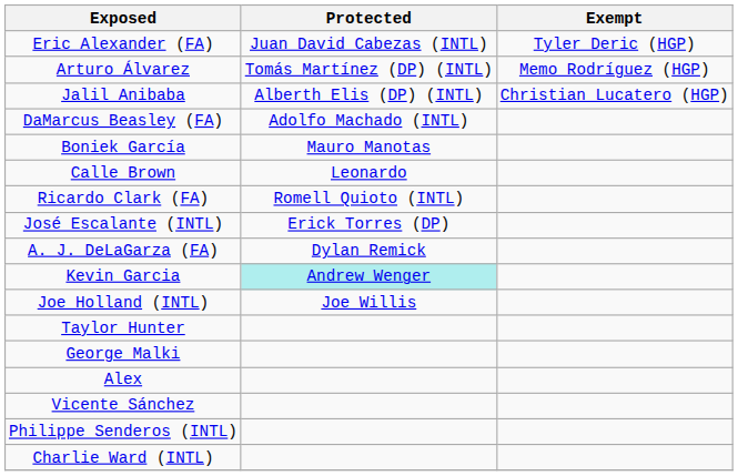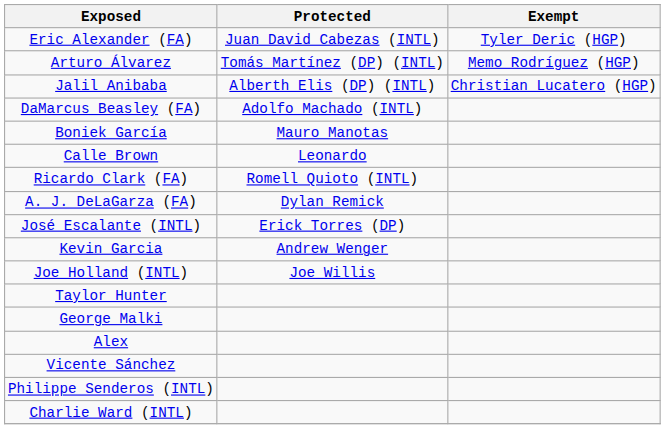 <table class="wikitable" style="text-align:center">
 <tr>
 <th>Exposed</th>
 <th>Protected</th>
 <th>Exempt</th>
 </tr>
 <tr>
 <td><a href='#'>Eric Alexander</a> (<a href='#'>FA</a>)</td>
 <td><a href='#'>Juan David Cabezas</a> (<a href='#'>INTL</a>)</td>
 <td><a href='#'>Tyler Deric</a> (<a href='#'>HGP</a>)</td>
 </tr>
 <tr>
 <td><a href='#'>Arturo Álvarez</a></td>
 <td><a href='#'>Tomás Martínez</a> (<a href='#'>DP</a>) (<a href='#'>INTL</a>)</td>
 <td><a href='#'>Memo Rodríguez</a> (<a href='#'>HGP</a>)</td>
 </tr>
 <tr>
 <td><a href='#'>Jalil Anibaba</a></td>
 <td><a href='#'>Alberth Elis</a> (<a href='#'>DP</a>) (<a href='#'>INTL</a>)</td>
 <td><a href='#'>Christian Lucatero</a> (<a href='#'>HGP</a>)</td>
 </tr>
 <tr>
 <td><a href='#'>DaMarcus Beasley</a> (<a href='#'>FA</a>)</td>
 <td><a href='#'>Adolfo Machado</a> (<a href='#'>INTL</a>)</td>
 <td></td>
 </tr>
 <tr>
 <td><a href='#'>Boniek García</a></td>
 <td><a href='#'>Mauro Manotas</a></td>
 <td></td>
 </tr>
 <tr>
 <td><a href='#'>Calle Brown</a></td>
 <td><a href='#'>Leonardo</a></td>
 <td></td>
 </tr>
 <tr>
 <td><a href='#'>Ricardo Clark</a> (<a href='#'>FA</a>)</td>
 <td><a href='#'>Romell Quioto</a> (<a href='#'>INTL</a>)</td>
 <td></td>
 </tr>
 <tr>
+<td><a href='#'>A. J. DeLaGarza</a> (<a href='#'>FA</a>)</td>
+<td><a href='#'>Dylan Remick</a></td>
+<td></td>
+</tr>
+<tr>
 <td><a href='#'>José Escalante</a> (<a href='#'>INTL</a>)</td>
 <td><a href='#'>Erick Torres</a> (<a href='#'>DP</a>)</td>
 <td></td>
 </tr>
 <tr>
-<td><a href='#'>A. J. DeLaGarza</a> (<a href='#'>FA</a>)</td>
-<td><a href='#'>Dylan Remick</a></td>
-<td></td>
-</tr>
-<tr>
 <td><a href='#'>Kevin Garcia</a></td>
-<td style="background: paleturquoise;"><a href='#'>Andrew Wenger</a></td>
+<td><a href='#'>Andrew Wenger</a></td>
 <td></td>
 </tr>
 <tr>
 <td><a href='#'>Joe Holland</a> (<a href='#'>INTL</a>)</td>
 <td><a href='#'>Joe Willis</a></td>
 <td></td>
 </tr>
 <tr>
 <td><a href='#'>Taylor Hunter</a></td>
 <td></td>
 <td></td>
 </tr>
 <tr>
 <td><a href='#'>George Malki</a></td>
 <td></td>
 <td></td>
 </tr>
 <tr>
 <td><a href='#'>Alex</a></td>
 <td></td>
 <td></td>
 </tr>
 <tr>
 <td><a href='#'>Vicente Sánchez</a></td>
 <td></td>
 <td></td>
 </tr>
 <tr>
 <td><a href='#'>Philippe Senderos</a> (<a href='#'>INTL</a>)</td>
 <td></td>
 <td></td>
 </tr>
 <tr>
 <td><a href='#'>Charlie Ward</a> (<a href='#'>INTL</a>)</td>
 <td></td>
 <td></td>
 </tr>
 <tr>
 </tr>
 </table>
